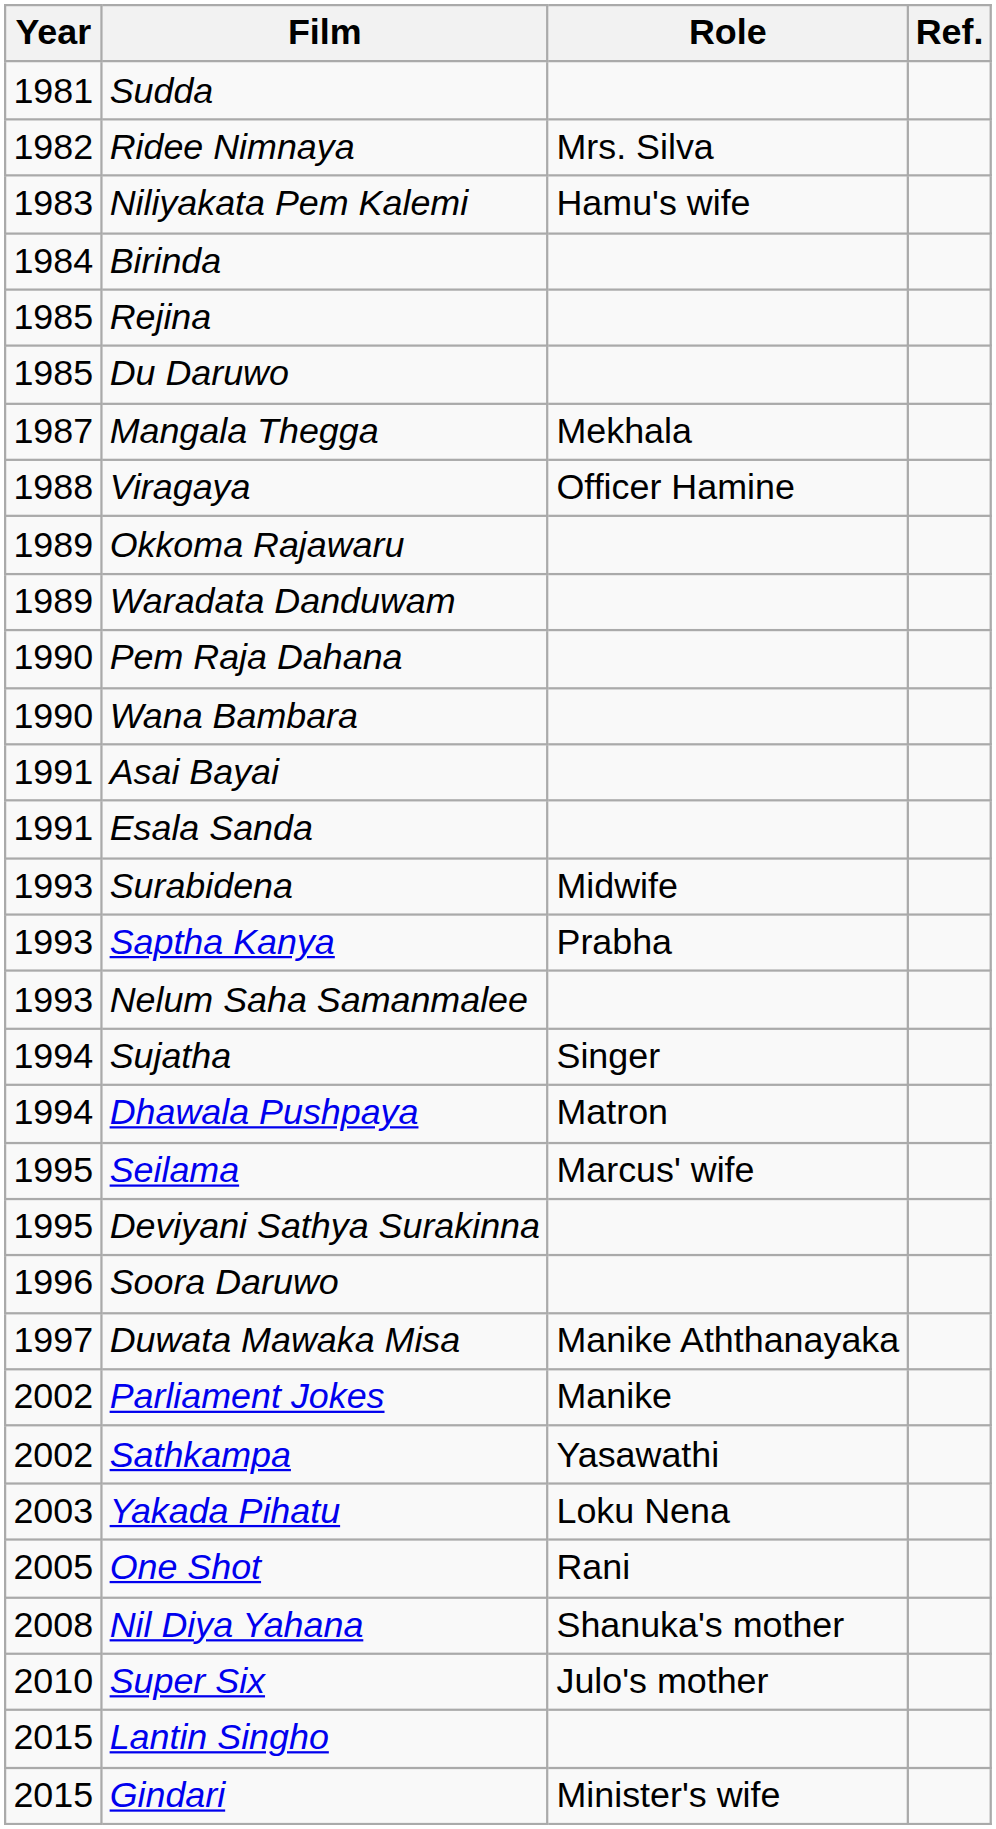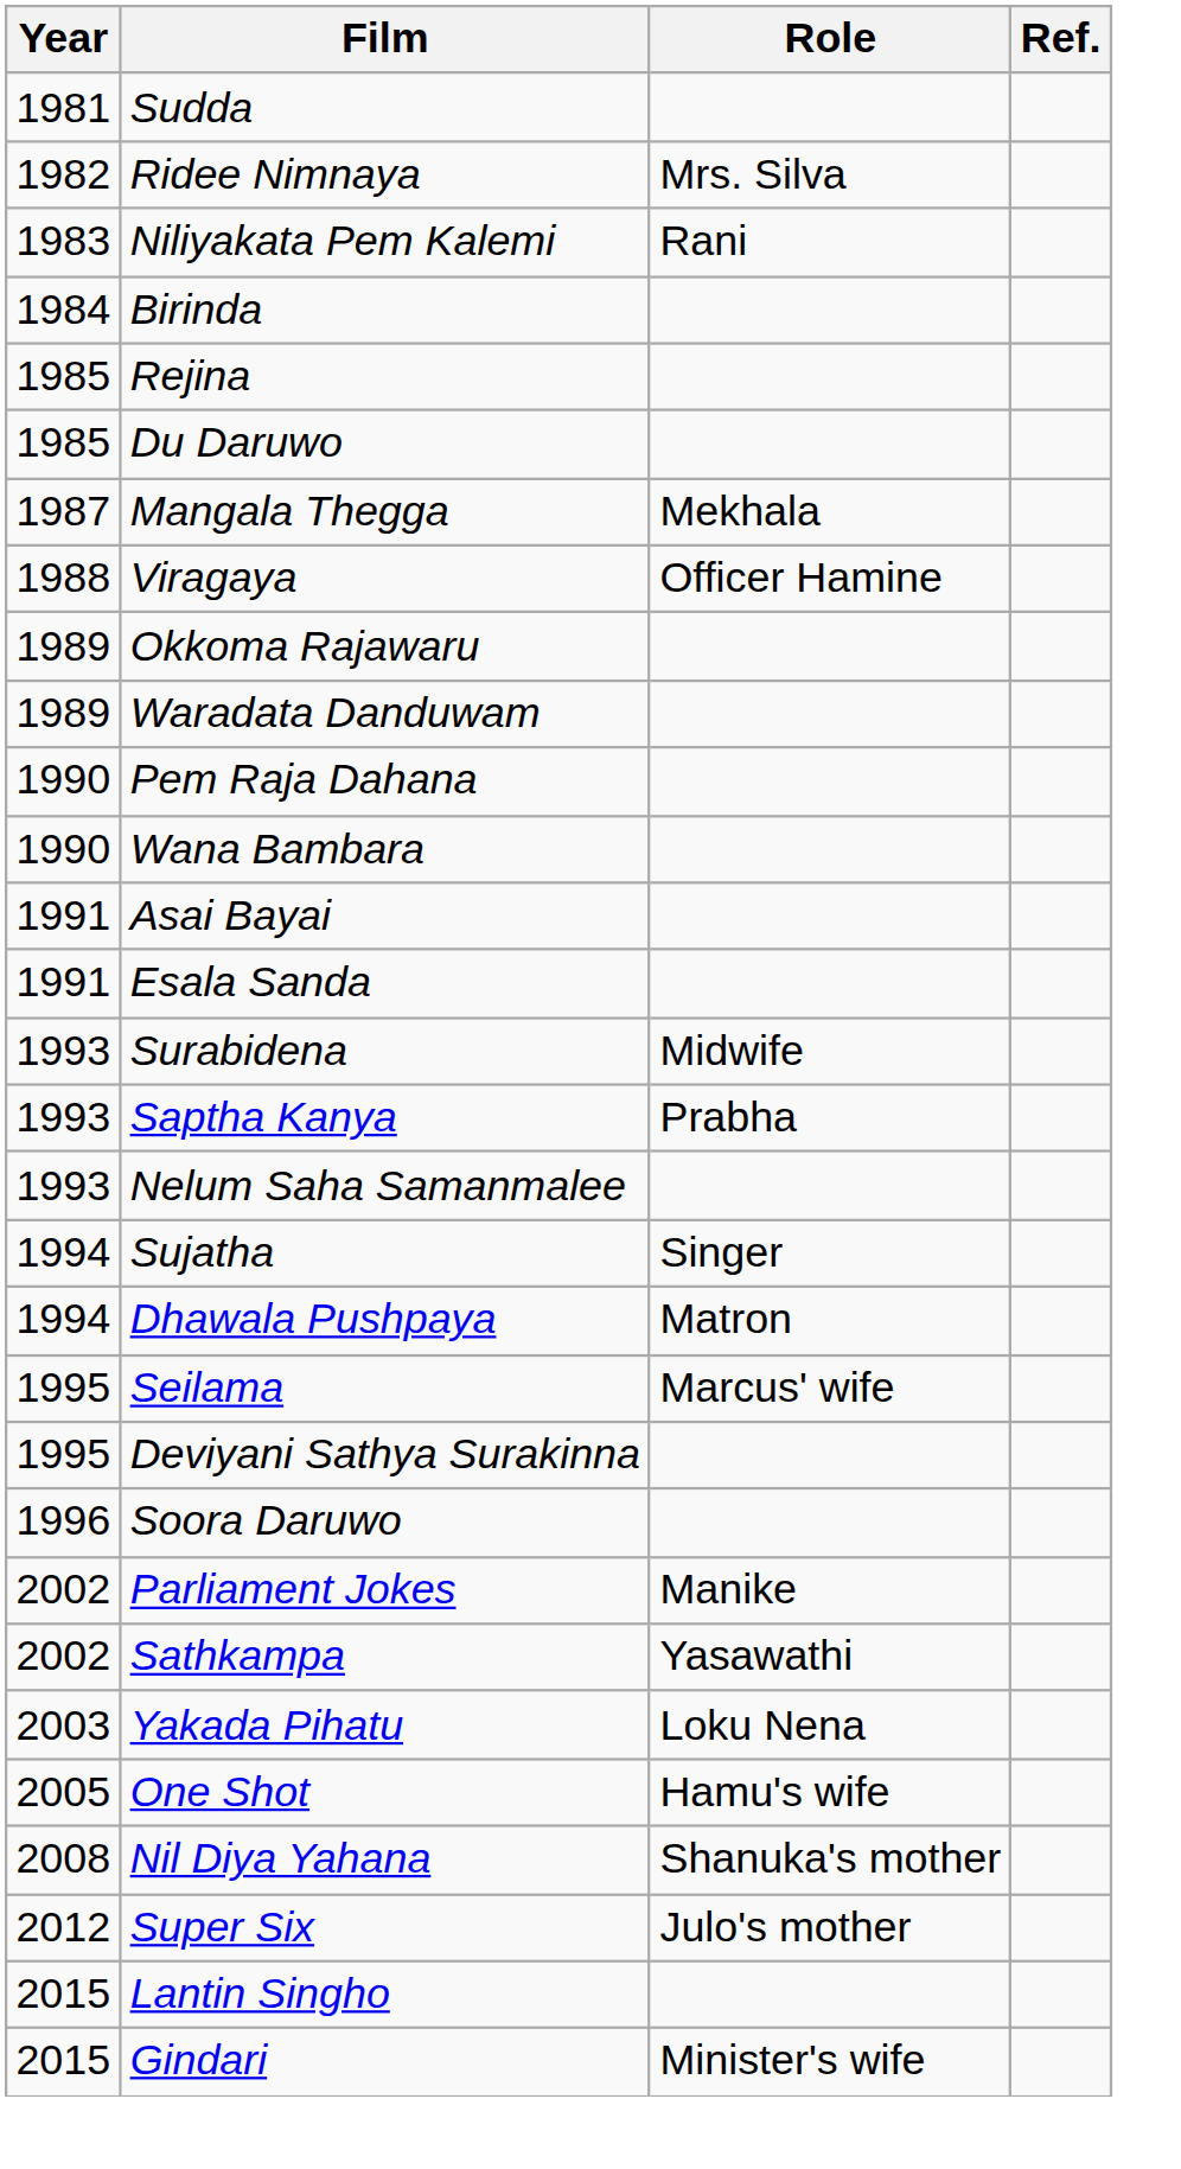 <table class="wikitable">
 <tr>
 <th>Year</th>
 <th>Film</th>
 <th>Role</th>
 <th>Ref.</th>
 </tr>
 <tr>
 <td>1981</td>
 <td><em>Sudda</em></td>
 <td></td>
 <td></td>
 </tr>
 <tr>
 <td>1982</td>
 <td><em>Ridee Nimnaya</em></td>
 <td>Mrs. Silva</td>
 <td></td>
 </tr>
 <tr>
 <td>1983</td>
 <td><em>Niliyakata Pem Kalemi</em></td>
-<td>Hamu's wife</td>
+<td>Rani</td>
 <td></td>
 </tr>
 <tr>
 <td>1984</td>
 <td><em>Birinda</em></td>
 <td></td>
 <td></td>
 </tr>
 <tr>
 <td>1985</td>
 <td><em>Rejina</em></td>
 <td></td>
 <td></td>
 </tr>
 <tr>
 <td>1985</td>
 <td><em>Du Daruwo</em></td>
 <td></td>
 <td></td>
 </tr>
 <tr>
 <td>1987</td>
 <td><em>Mangala Thegga</em></td>
 <td>Mekhala</td>
 <td></td>
 </tr>
 <tr>
 <td>1988</td>
 <td><em>Viragaya</em></td>
 <td>Officer Hamine</td>
 <td></td>
 </tr>
 <tr>
 <td>1989</td>
 <td><em>Okkoma Rajawaru</em></td>
 <td></td>
 <td></td>
 </tr>
 <tr>
 <td>1989</td>
 <td><em>Waradata Danduwam</em></td>
 <td></td>
 <td></td>
 </tr>
 <tr>
 <td>1990</td>
 <td><em>Pem Raja Dahana</em></td>
 <td></td>
 <td></td>
 </tr>
 <tr>
 <td>1990</td>
 <td><em>Wana Bambara</em></td>
 <td></td>
 <td></td>
 </tr>
 <tr>
 <td>1991</td>
 <td><em>Asai Bayai</em></td>
 <td></td>
 <td></td>
 </tr>
 <tr>
 <td>1991</td>
 <td><em>Esala Sanda</em></td>
 <td></td>
 <td></td>
 </tr>
 <tr>
 <td>1993</td>
 <td><em>Surabidena</em></td>
 <td>Midwife</td>
 <td></td>
 </tr>
 <tr>
 <td>1993</td>
 <td><em><a href='#'>Saptha Kanya</a></em></td>
 <td>Prabha</td>
 <td></td>
 </tr>
 <tr>
 <td>1993</td>
 <td><em>Nelum Saha Samanmalee</em></td>
 <td></td>
 <td></td>
 </tr>
 <tr>
 <td>1994</td>
 <td><em>Sujatha</em></td>
 <td>Singer</td>
 <td></td>
 </tr>
 <tr>
 <td>1994</td>
 <td><em><a href='#'>Dhawala Pushpaya</a></em></td>
 <td>Matron</td>
 <td></td>
 </tr>
 <tr>
 <td>1995</td>
 <td><em><a href='#'>Seilama</a></em></td>
 <td>Marcus' wife</td>
 <td></td>
 </tr>
 <tr>
 <td>1995</td>
 <td><em>Deviyani Sathya Surakinna</em></td>
 <td></td>
 <td></td>
 </tr>
 <tr>
 <td>1996</td>
 <td><em>Soora Daruwo</em></td>
 <td></td>
 <td></td>
 </tr>
 <tr>
-<td>1997</td>
-<td><em>Duwata Mawaka Misa</em></td>
-<td>Manike Aththanayaka</td>
-<td></td>
-</tr>
-<tr>
 <td>2002</td>
 <td><em><a href='#'>Parliament Jokes</a></em></td>
 <td>Manike</td>
 <td></td>
 </tr>
 <tr>
 <td>2002</td>
 <td><em><a href='#'>Sathkampa</a></em></td>
 <td>Yasawathi</td>
 <td></td>
 </tr>
 <tr>
 <td>2003</td>
 <td><em><a href='#'>Yakada Pihatu</a></em></td>
 <td>Loku Nena</td>
 <td></td>
 </tr>
 <tr>
 <td>2005</td>
 <td><em><a href='#'>One Shot</a></em></td>
-<td>Rani</td>
+<td>Hamu's wife</td>
 <td></td>
 </tr>
 <tr>
 <td>2008</td>
 <td><em><a href='#'>Nil Diya Yahana</a></em></td>
 <td>Shanuka's mother</td>
 <td></td>
 </tr>
 <tr>
-<td>2010</td>
+<td>2012</td>
 <td><em><a href='#'>Super Six</a></em></td>
 <td>Julo's mother</td>
 <td></td>
 </tr>
 <tr>
 <td>2015</td>
 <td><em><a href='#'>Lantin Singho</a></em></td>
 <td></td>
 <td></td>
 </tr>
 <tr>
 <td>2015</td>
 <td><em><a href='#'>Gindari</a></em></td>
 <td>Minister's wife</td>
 <td></td>
 </tr>
 </table>
